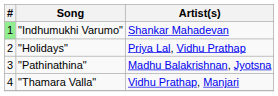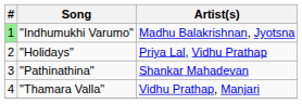 <table class="wikitable" style="font-size:95%;">
 <tr>
 <th>#</th>
 <th>Song</th>
 <th>Artist(s)</th>
 </tr>
 <tr>
 <td style="background: lightgreen;">1</td>
 <td>"Indhumukhi Varumo"</td>
-<td><a href='#'>Shankar Mahadevan</a></td>
+<td><a href='#'>Madhu Balakrishnan</a>, <a href='#'>Jyotsna</a></td>
 </tr>
 <tr>
 <td>2</td>
 <td>"Holidays"</td>
 <td><a href='#'>Priya Lal</a>, <a href='#'>Vidhu Prathap</a></td>
 </tr>
 <tr>
 <td>3</td>
 <td>"Pathinathina"</td>
-<td><a href='#'>Madhu Balakrishnan</a>, <a href='#'>Jyotsna</a></td>
+<td><a href='#'>Shankar Mahadevan</a></td>
 </tr>
 <tr>
 <td>4</td>
 <td>"Thamara Valla"</td>
 <td><a href='#'>Vidhu Prathap</a>, <a href='#'>Manjari</a></td>
 </tr>
 <tr>
 </tr>
 </table>
